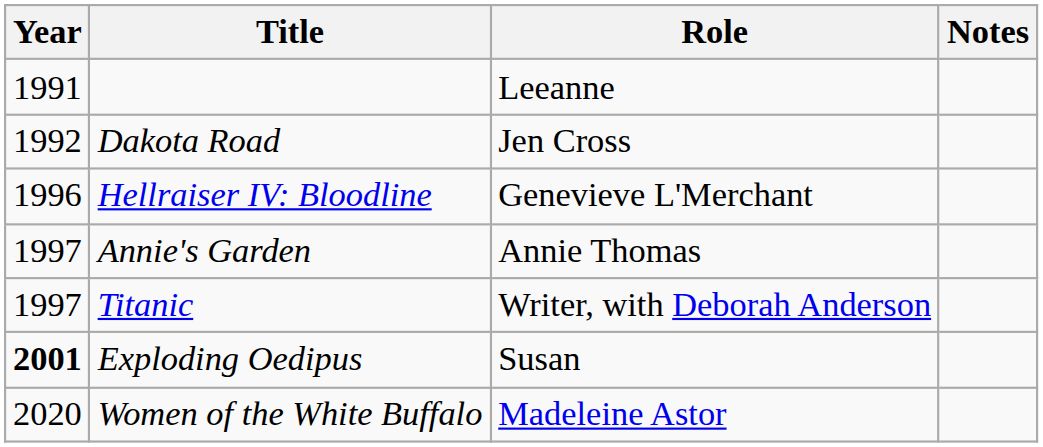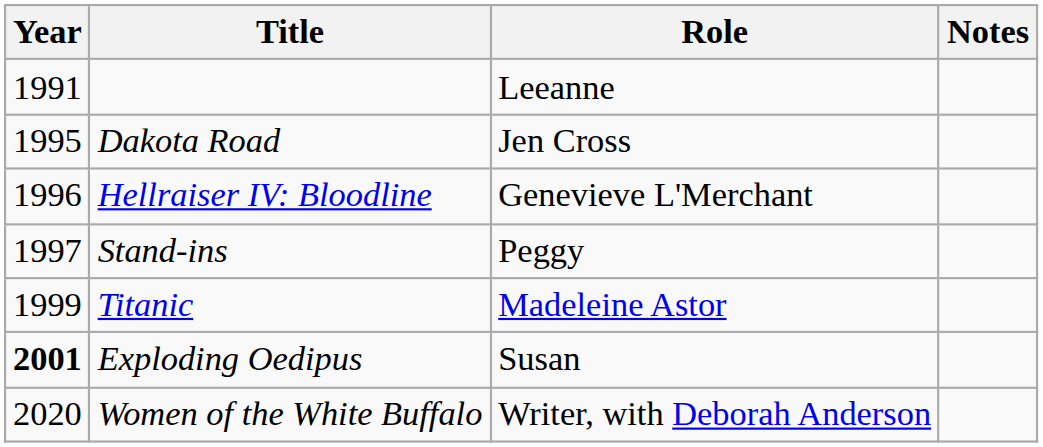 <table class="wikitable sortable">
 <tr>
 <th>Year</th>
 <th>Title</th>
 <th>Role</th>
 <th class="unsortable">Notes</th>
 </tr>
 <tr>
 <td>1991</td>
 <td><em></em></td>
 <td>Leeanne</td>
 <td></td>
 </tr>
 <tr>
-<td>1992</td>
+<td>1995</td>
 <td><em>Dakota Road</em></td>
 <td>Jen Cross</td>
 <td></td>
 </tr>
 <tr>
 <td>1996</td>
 <td><em><a href='#'>Hellraiser IV: Bloodline</a></em></td>
 <td>Genevieve L'Merchant</td>
 <td></td>
 </tr>
 <tr>
 <td>1997</td>
-<td><em>Annie's Garden</em></td>
-<td>Annie Thomas</td>
+<td><em>Stand-ins</em></td>
+<td>Peggy</td>
 <td></td>
 </tr>
 <tr>
-<td>1997</td>
+<td>1999</td>
 <td><em><a href='#'>Titanic</a></em></td>
-<td>Writer, with <a href='#'>Deborah Anderson</a></td>
+<td><a href='#'>Madeleine Astor</a></td>
 <td></td>
 </tr>
 <tr>
 <td><strong>2001</strong></td>
 <td><em>Exploding Oedipus</em></td>
 <td>Susan</td>
 <td></td>
 </tr>
 <tr>
 <td>2020</td>
 <td><em>Women of the White Buffalo</em></td>
-<td><a href='#'>Madeleine Astor</a></td>
+<td>Writer, with <a href='#'>Deborah Anderson</a></td>
 <td></td>
 </tr>
 </table>
